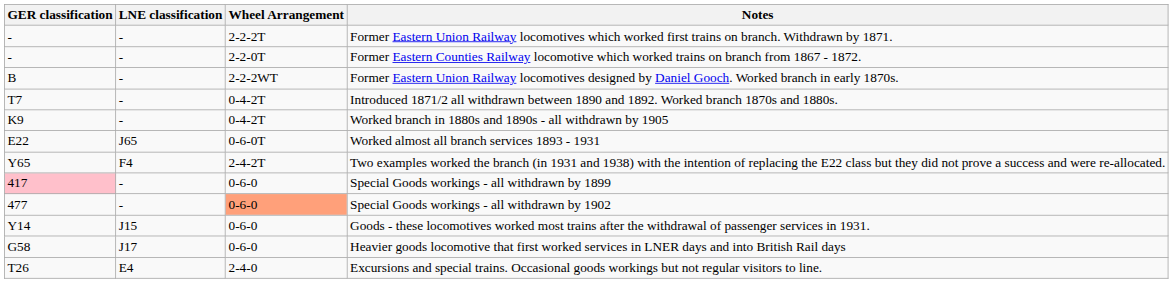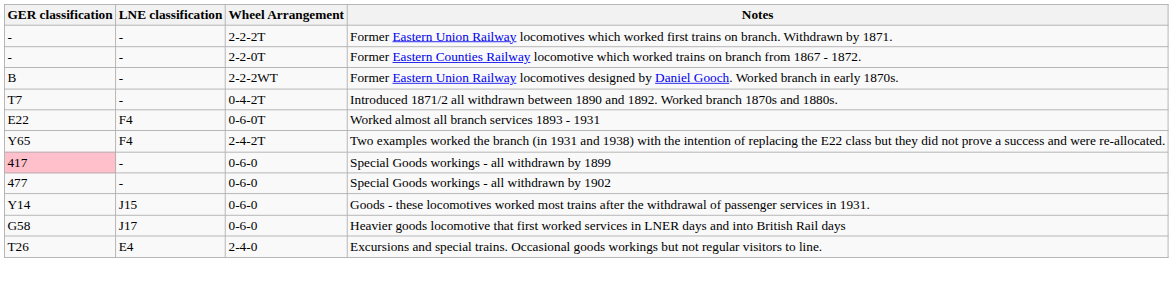 <table class="wikitable">
 <tr>
 <th>GER classification</th>
 <th>LNE classification</th>
 <th>Wheel Arrangement</th>
 <th>Notes</th>
 </tr>
 <tr>
 <td>-</td>
 <td>-</td>
 <td>2-2-2T</td>
 <td>Former <a href='#'>Eastern Union Railway</a> locomotives which worked first trains on branch. Withdrawn by 1871.</td>
 </tr>
 <tr>
 <td>-</td>
 <td>-</td>
 <td>2-2-0T</td>
 <td>Former <a href='#'>Eastern Counties Railway</a> locomotive which worked trains on branch from 1867 - 1872.</td>
 </tr>
 <tr>
 <td>B</td>
 <td>-</td>
 <td>2-2-2WT</td>
 <td>Former <a href='#'>Eastern Union Railway</a> locomotives designed by <a href='#'>Daniel Gooch</a>. Worked branch in early 1870s.</td>
 </tr>
 <tr>
 <td>T7</td>
 <td>-</td>
 <td>0-4-2T</td>
 <td>Introduced 1871/2 all withdrawn between 1890 and 1892. Worked branch 1870s and 1880s.</td>
 </tr>
 <tr>
-<td>K9</td>
-<td>-</td>
-<td>0-4-2T</td>
-<td>Worked branch in 1880s and 1890s - all withdrawn by 1905</td>
-</tr>
-<tr>
 <td>E22</td>
-<td>J65</td>
+<td>F4</td>
 <td>0-6-0T</td>
 <td>Worked almost all branch services 1893 - 1931</td>
 </tr>
 <tr>
 <td>Y65</td>
 <td>F4</td>
 <td>2-4-2T</td>
 <td>Two examples worked the branch (in 1931 and 1938) with the intention of replacing the E22 class but they did not prove a success and were re-allocated.</td>
 </tr>
 <tr>
 <td style="background: pink;">417</td>
 <td>-</td>
 <td>0-6-0</td>
 <td>Special Goods workings - all withdrawn by 1899</td>
 </tr>
 <tr>
 <td>477</td>
 <td>-</td>
-<td style="background: lightsalmon;">0-6-0</td>
+<td>0-6-0</td>
 <td>Special Goods workings - all withdrawn by 1902</td>
 </tr>
 <tr>
 <td>Y14</td>
 <td>J15</td>
 <td>0-6-0</td>
 <td>Goods - these locomotives worked most trains after the withdrawal of passenger services in 1931.</td>
 </tr>
 <tr>
 <td>G58</td>
 <td>J17</td>
 <td>0-6-0</td>
 <td>Heavier goods locomotive that first worked services in LNER days and into British Rail days</td>
 </tr>
 <tr>
 <td>T26</td>
 <td>E4</td>
 <td>2-4-0</td>
 <td>Excursions and special trains. Occasional goods workings but not regular visitors to line.</td>
 </tr>
 </table>
